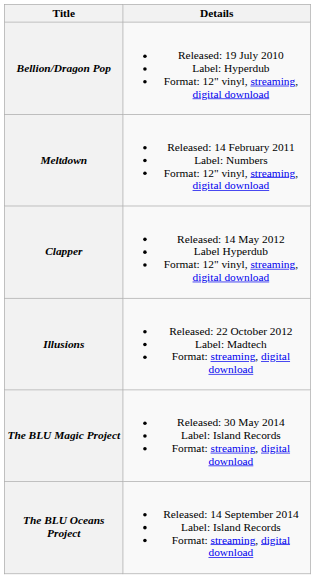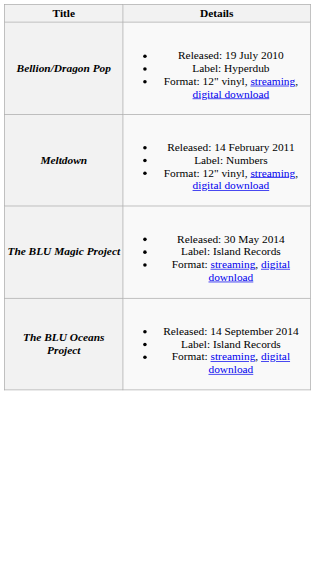 <table class="wikitable mw-collapsible plainrowheaders" style="text-align:center">
 <tr>
 <th scope="col" style="width:10em">Title</th>
 <th scope="col" style="width:16em">Details</th>
 </tr>
 <tr>
 <th scope="row"><em>Bellion/Dragon Pop</em></th>
 <td><br><ul><li>Released: 19 July 2010</li><li>Label: Hyperdub</li><li>Format: 12" vinyl, <a href='#'>streaming</a>, <a href='#'>digital download</a></li></ul></td>
 </tr>
 <tr>
 <th scope="row"><em>Meltdown</em></th>
 <td><br><ul><li>Released: 14 February 2011</li><li>Label: Numbers</li><li>Format: 12" vinyl, <a href='#'>streaming</a>, <a href='#'>digital download</a></li></ul></td>
 </tr>
 <tr>
-<th scope="row"><em>Clapper</em></th>
-<td><br><ul><li>Released: 14 May 2012</li><li>Label Hyperdub</li><li>Format: 12" vinyl, <a href='#'>streaming</a>, <a href='#'>digital download</a></li></ul></td>
-</tr>
-<tr>
-<th scope="row"><em>Illusions</em></th>
-<td><br><ul><li>Released: 22 October 2012</li><li>Label: Madtech</li><li>Format: <a href='#'>streaming</a>, <a href='#'>digital download</a></li></ul></td>
-</tr>
-<tr>
 <th scope="row"><em>The BLU Magic Project</em></th>
 <td><br><ul><li>Released: 30 May 2014</li><li>Label: Island Records</li><li>Format: <a href='#'>streaming</a>, <a href='#'>digital download</a></li></ul></td>
 </tr>
 <tr>
 <th scope="row"><em>The BLU Oceans Project</em></th>
 <td><br><ul><li>Released: 14 September 2014</li><li>Label: Island Records</li><li>Format: <a href='#'>streaming</a>, <a href='#'>digital download</a></li></ul></td>
 </tr>
 </table>
